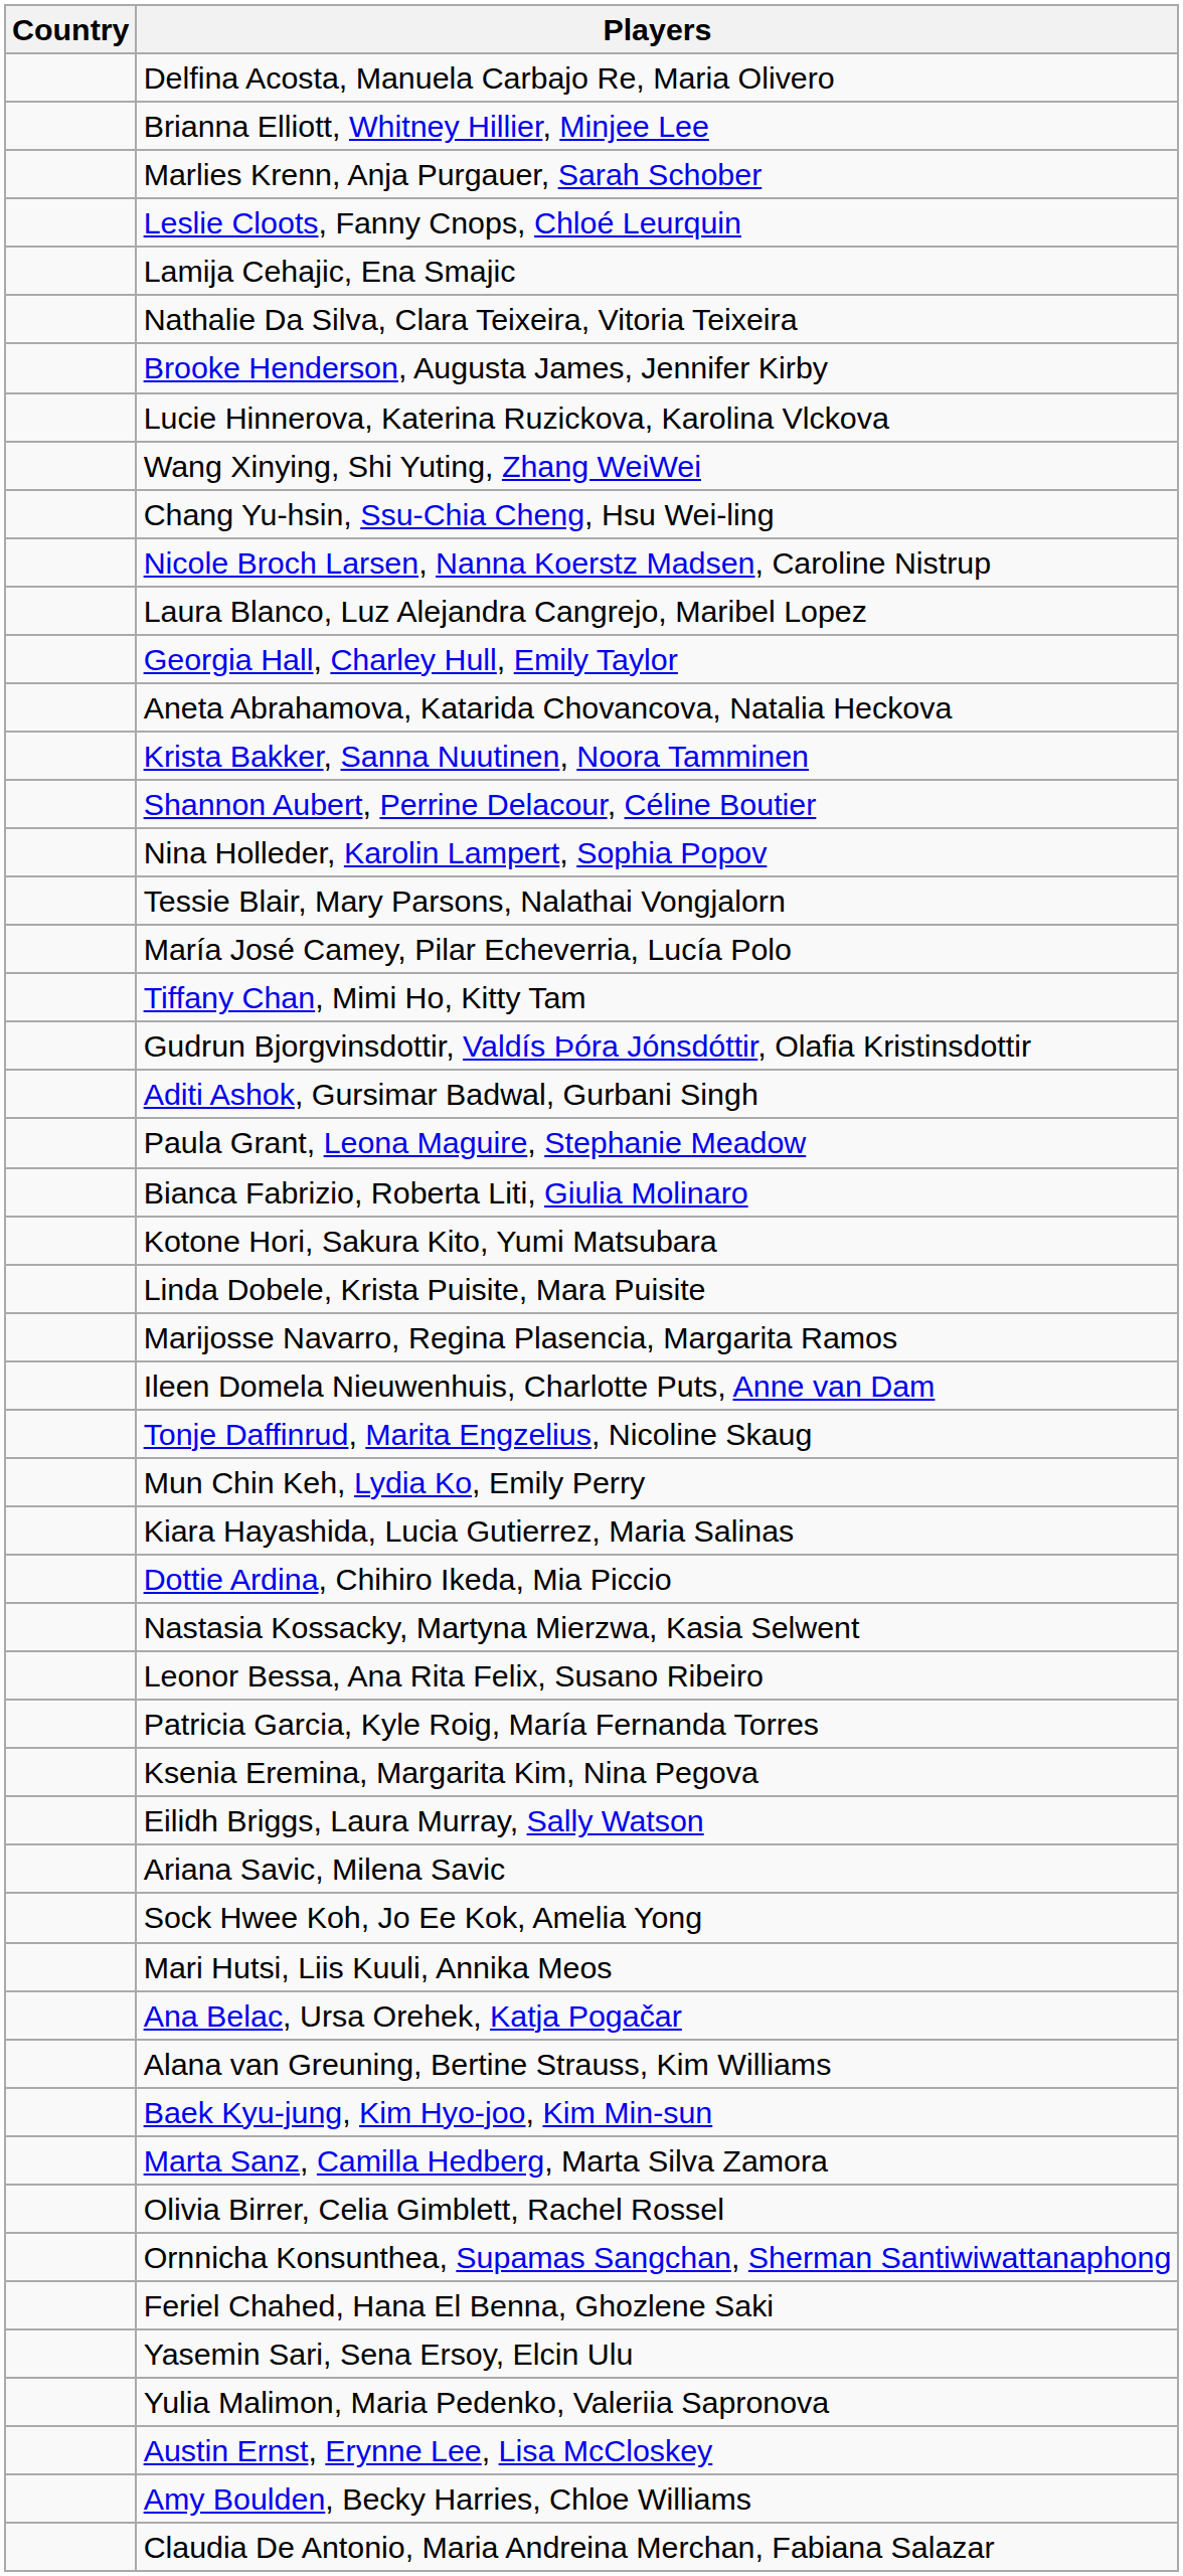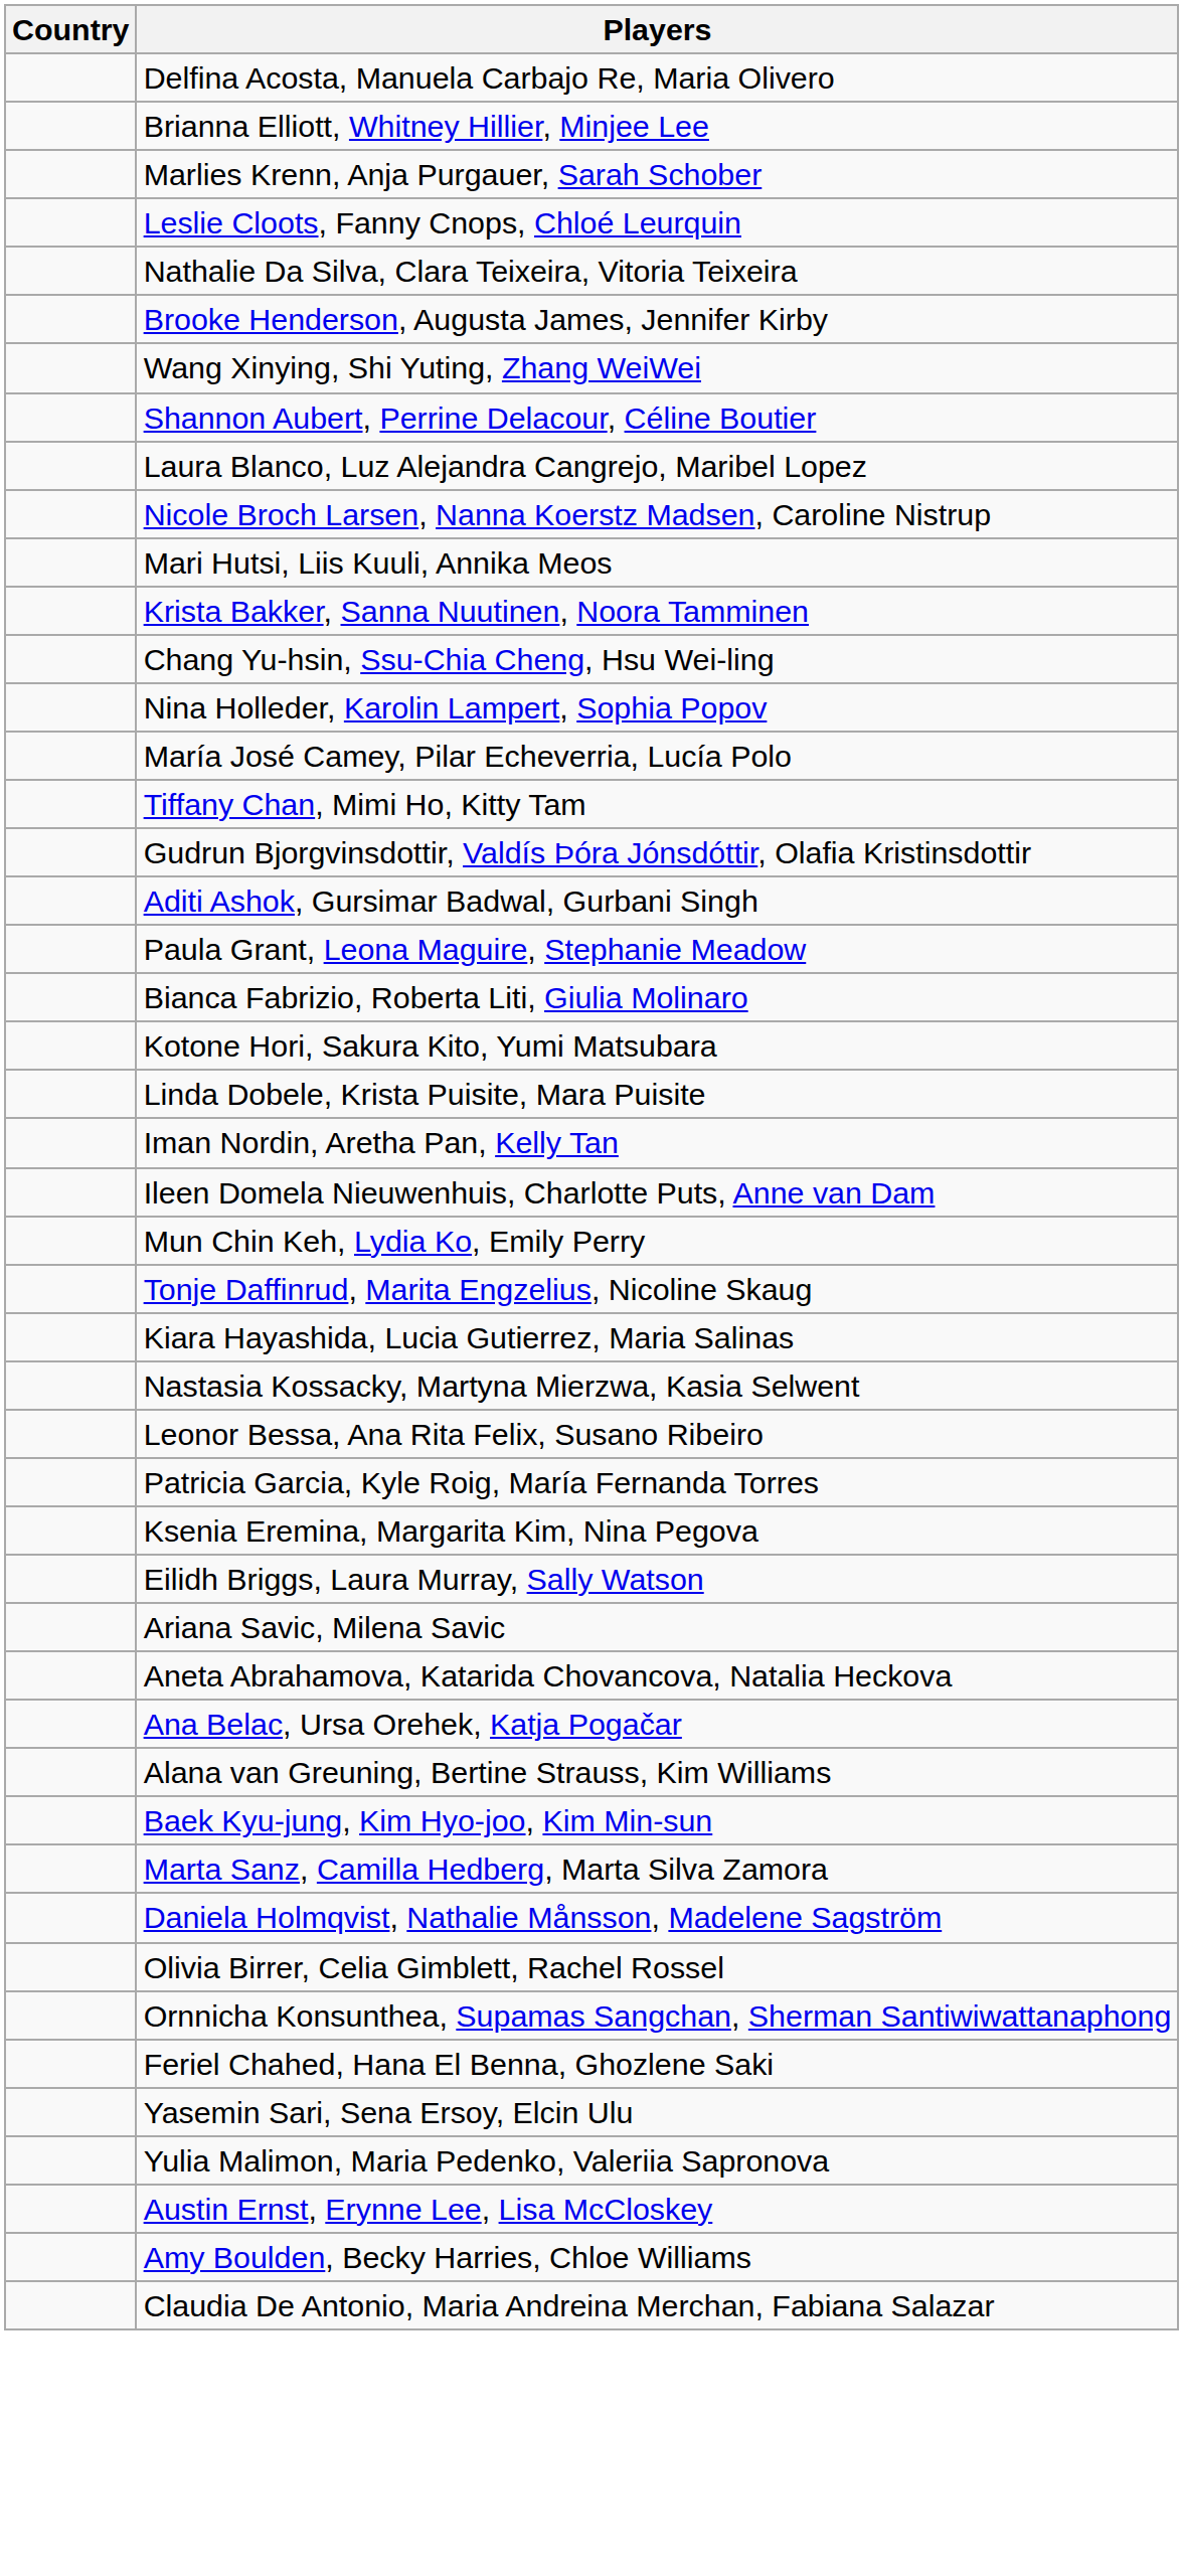 <table class="wikitable" style="font-size:95%;">
 <tr>
 <th>Country</th>
 <th>Players</th>
 </tr>
 <tr>
 <td></td>
 <td>Delfina Acosta, Manuela Carbajo Re, Maria Olivero</td>
 </tr>
 <tr>
 <td></td>
 <td>Brianna Elliott, <a href='#'>Whitney Hillier</a>, <a href='#'>Minjee Lee</a></td>
 </tr>
 <tr>
 <td></td>
 <td>Marlies Krenn, Anja Purgauer, <a href='#'>Sarah Schober</a></td>
 </tr>
 <tr>
 <td></td>
 <td><a href='#'>Leslie Cloots</a>, Fanny Cnops, <a href='#'>Chloé Leurquin</a></td>
 </tr>
 <tr>
 <td></td>
-<td>Lamija Cehajic, Ena Smajic</td>
-</tr>
-<tr>
-<td></td>
 <td>Nathalie Da Silva, Clara Teixeira, Vitoria Teixeira</td>
 </tr>
 <tr>
 <td></td>
 <td><a href='#'>Brooke Henderson</a>, Augusta James, Jennifer Kirby</td>
 </tr>
 <tr>
 <td></td>
-<td>Lucie Hinnerova, Katerina Ruzickova, Karolina Vlckova</td>
+<td>Wang Xinying, Shi Yuting, <a href='#'>Zhang WeiWei</a></td>
 </tr>
 <tr>
 <td></td>
-<td>Wang Xinying, Shi Yuting, <a href='#'>Zhang WeiWei</a></td>
+<td><a href='#'>Shannon Aubert</a>, <a href='#'>Perrine Delacour</a>, <a href='#'>Céline Boutier</a></td>
+</tr>
+<tr>
+<td></td>
+<td>Laura Blanco, Luz Alejandra Cangrejo, Maribel Lopez</td>
+</tr>
+<tr>
+<td></td>
+<td><a href='#'>Nicole Broch Larsen</a>, <a href='#'>Nanna Koerstz Madsen</a>, Caroline Nistrup</td>
+</tr>
+<tr>
+<td></td>
+<td>Mari Hutsi, Liis Kuuli, Annika Meos</td>
+</tr>
+<tr>
+<td></td>
+<td><a href='#'>Krista Bakker</a>, <a href='#'>Sanna Nuutinen</a>, <a href='#'>Noora Tamminen</a></td>
 </tr>
 <tr>
 <td></td>
 <td>Chang Yu-hsin, <a href='#'>Ssu-Chia Cheng</a>, Hsu Wei-ling</td>
 </tr>
 <tr>
 <td></td>
-<td><a href='#'>Nicole Broch Larsen</a>, <a href='#'>Nanna Koerstz Madsen</a>, Caroline Nistrup</td>
-</tr>
-<tr>
-<td></td>
-<td>Laura Blanco, Luz Alejandra Cangrejo, Maribel Lopez</td>
-</tr>
-<tr>
-<td></td>
-<td><a href='#'>Georgia Hall</a>, <a href='#'>Charley Hull</a>, <a href='#'>Emily Taylor</a></td>
-</tr>
-<tr>
-<td></td>
-<td>Aneta Abrahamova, Katarida Chovancova, Natalia Heckova</td>
-</tr>
-<tr>
-<td></td>
-<td><a href='#'>Krista Bakker</a>, <a href='#'>Sanna Nuutinen</a>, <a href='#'>Noora Tamminen</a></td>
-</tr>
-<tr>
-<td></td>
-<td><a href='#'>Shannon Aubert</a>, <a href='#'>Perrine Delacour</a>, <a href='#'>Céline Boutier</a></td>
-</tr>
-<tr>
-<td></td>
 <td>Nina Holleder, <a href='#'>Karolin Lampert</a>, <a href='#'>Sophia Popov</a></td>
-</tr>
-<tr>
-<td></td>
-<td>Tessie Blair, Mary Parsons, Nalathai Vongjalorn</td>
 </tr>
 <tr>
 <td></td>
 <td>María José Camey, Pilar Echeverria, Lucía Polo</td>
 </tr>
 <tr>
 <td></td>
 <td><a href='#'>Tiffany Chan</a>, Mimi Ho, Kitty Tam</td>
 </tr>
 <tr>
 <td></td>
 <td>Gudrun Bjorgvinsdottir, <a href='#'>Valdís Þóra Jónsdóttir</a>, Olafia Kristinsdottir</td>
 </tr>
 <tr>
 <td></td>
 <td><a href='#'>Aditi Ashok</a>, Gursimar Badwal, Gurbani Singh</td>
 </tr>
 <tr>
 <td></td>
 <td>Paula Grant, <a href='#'>Leona Maguire</a>, <a href='#'>Stephanie Meadow</a></td>
 </tr>
 <tr>
 <td></td>
 <td>Bianca Fabrizio, Roberta Liti, <a href='#'>Giulia Molinaro</a></td>
 </tr>
 <tr>
 <td></td>
 <td>Kotone Hori, Sakura Kito, Yumi Matsubara</td>
 </tr>
 <tr>
 <td></td>
 <td>Linda Dobele, Krista Puisite, Mara Puisite</td>
 </tr>
 <tr>
 <td></td>
-<td>Marijosse Navarro, Regina Plasencia, Margarita Ramos</td>
+<td>Iman Nordin, Aretha Pan, <a href='#'>Kelly Tan</a></td>
 </tr>
 <tr>
 <td></td>
 <td>Ileen Domela Nieuwenhuis, Charlotte Puts, <a href='#'>Anne van Dam</a></td>
 </tr>
 <tr>
 <td></td>
+<td>Mun Chin Keh, <a href='#'>Lydia Ko</a>, Emily Perry</td>
+</tr>
+<tr>
+<td></td>
 <td><a href='#'>Tonje Daffinrud</a>, <a href='#'>Marita Engzelius</a>, Nicoline Skaug</td>
 </tr>
 <tr>
 <td></td>
-<td>Mun Chin Keh, <a href='#'>Lydia Ko</a>, Emily Perry</td>
-</tr>
-<tr>
-<td></td>
 <td>Kiara Hayashida, Lucia Gutierrez, Maria Salinas</td>
-</tr>
-<tr>
-<td></td>
-<td><a href='#'>Dottie Ardina</a>, Chihiro Ikeda, Mia Piccio</td>
 </tr>
 <tr>
 <td></td>
 <td>Nastasia Kossacky, Martyna Mierzwa, Kasia Selwent</td>
 </tr>
 <tr>
 <td></td>
 <td>Leonor Bessa, Ana Rita Felix, Susano Ribeiro</td>
 </tr>
 <tr>
 <td></td>
 <td>Patricia Garcia, Kyle Roig, María Fernanda Torres</td>
 </tr>
 <tr>
 <td></td>
 <td>Ksenia Eremina, Margarita Kim, Nina Pegova</td>
 </tr>
 <tr>
 <td></td>
 <td>Eilidh Briggs, Laura Murray, <a href='#'>Sally Watson</a></td>
 </tr>
 <tr>
 <td></td>
 <td>Ariana Savic, Milena Savic</td>
 </tr>
 <tr>
 <td></td>
-<td>Sock Hwee Koh, Jo Ee Kok, Amelia Yong</td>
-</tr>
-<tr>
-<td></td>
-<td>Mari Hutsi, Liis Kuuli, Annika Meos</td>
+<td>Aneta Abrahamova, Katarida Chovancova, Natalia Heckova</td>
 </tr>
 <tr>
 <td></td>
 <td><a href='#'>Ana Belac</a>, Ursa Orehek, <a href='#'>Katja Pogačar</a></td>
 </tr>
 <tr>
 <td></td>
 <td>Alana van Greuning, Bertine Strauss, Kim Williams</td>
 </tr>
 <tr>
 <td></td>
 <td><a href='#'>Baek Kyu-jung</a>, <a href='#'>Kim Hyo-joo</a>, <a href='#'>Kim Min-sun</a></td>
 </tr>
 <tr>
 <td></td>
 <td><a href='#'>Marta Sanz</a>, <a href='#'>Camilla Hedberg</a>, Marta Silva Zamora</td>
+</tr>
+<tr>
+<td></td>
+<td><a href='#'>Daniela Holmqvist</a>, <a href='#'>Nathalie Månsson</a>, <a href='#'>Madelene Sagström</a></td>
 </tr>
 <tr>
 <td></td>
 <td>Olivia Birrer, Celia Gimblett, Rachel Rossel</td>
 </tr>
 <tr>
 <td></td>
 <td>Ornnicha Konsunthea, <a href='#'>Supamas Sangchan</a>, <a href='#'>Sherman Santiwiwattanaphong</a></td>
 </tr>
 <tr>
 <td></td>
 <td>Feriel Chahed, Hana El Benna, Ghozlene Saki</td>
 </tr>
 <tr>
 <td></td>
 <td>Yasemin Sari, Sena Ersoy, Elcin Ulu</td>
 </tr>
 <tr>
 <td></td>
 <td>Yulia Malimon, Maria Pedenko, Valeriia Sapronova</td>
 </tr>
 <tr>
 <td></td>
 <td><a href='#'>Austin Ernst</a>, <a href='#'>Erynne Lee</a>, <a href='#'>Lisa McCloskey</a></td>
 </tr>
 <tr>
 <td></td>
 <td><a href='#'>Amy Boulden</a>, Becky Harries, Chloe Williams</td>
 </tr>
 <tr>
 <td></td>
 <td>Claudia De Antonio, Maria Andreina Merchan, Fabiana Salazar</td>
 </tr>
 </table>
